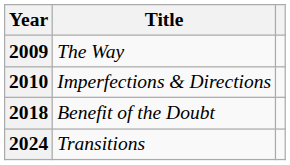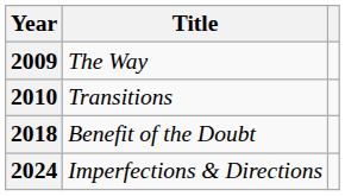 <table class="wikitable">
 <tr>
 <th scope="col">Year</th>
 <th scope="col">Title</th>
 <th scope="col" class="unsortable"></th>
 </tr>
 <tr>
 <th scope="row">2009</th>
 <td><em>The Way</em></td>
 <td></td>
 </tr>
 <tr>
 <th scope="row">2010</th>
-<td><em>Imperfections & Directions</em></td>
+<td><em>Transitions</em></td>
 <td></td>
 </tr>
 <tr>
 <th scope="row">2018</th>
 <td><em>Benefit of the Doubt</em></td>
 <td></td>
 </tr>
 <tr>
 <th scope="row">2024</th>
-<td><em>Transitions</em></td>
+<td><em>Imperfections & Directions</em></td>
 <td></td>
 </tr>
 </table>
